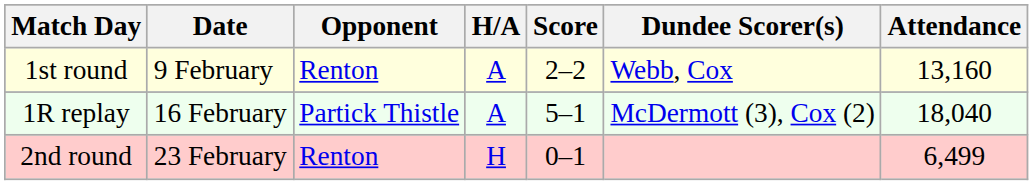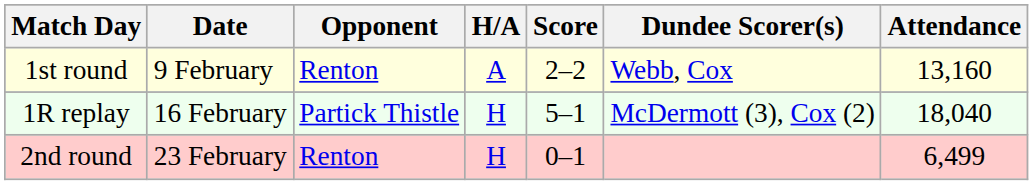 <table class="wikitable" style="text-align:center">
 <tr>
 <th>Match Day</th>
 <th>Date</th>
 <th>Opponent</th>
 <th>H/A</th>
 <th>Score</th>
 <th>Dundee Scorer(s)</th>
 <th>Attendance</th>
 </tr>
 <tr bgcolor="#FFFFDD">
 <td>1st round</td>
 <td align="left">9 February</td>
 <td align="left"><a href='#'>Renton</a></td>
 <td><a href='#'>A</a></td>
 <td>2–2</td>
 <td align="left"><a href='#'>Webb</a>, <a href='#'>Cox</a></td>
 <td>13,160</td>
 </tr>
 <tr bgcolor="#EEFFEE">
 <td>1R replay</td>
 <td align="left">16 February</td>
 <td align="left"><a href='#'>Partick Thistle</a></td>
-<td><a href='#'>A</a></td>
+<td><a href='#'>H</a></td>
 <td>5–1</td>
 <td align="left"><a href='#'>McDermott</a> (3), <a href='#'>Cox</a> (2)</td>
 <td>18,040</td>
 </tr>
 <tr bgcolor="#FFCCCC">
 <td>2nd round</td>
 <td align="left">23 February</td>
 <td align="left"><a href='#'>Renton</a></td>
 <td><a href='#'>H</a></td>
 <td>0–1</td>
 <td></td>
 <td>6,499</td>
 </tr>
 </table>
